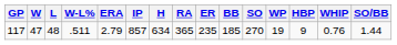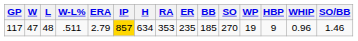 <table class="wikitable">
 <tr>
 <th><a href='#'>GP</a></th>
 <th><a href='#'>W</a></th>
 <th><a href='#'>L</a></th>
 <th><a href='#'>W-L%</a></th>
 <th><a href='#'>ERA</a></th>
 <th><a href='#'>IP</a></th>
 <th><a href='#'>H</a></th>
 <th><a href='#'>RA</a></th>
 <th><a href='#'>ER</a></th>
 <th><a href='#'>BB</a></th>
 <th><a href='#'>SO</a></th>
 <th><a href='#'>WP</a></th>
 <th><a href='#'>HBP</a></th>
 <th><a href='#'>WHIP</a></th>
 <th><a href='#'>SO/BB</a></th>
 </tr>
 <tr align=center>
 <td>117</td>
 <td>47</td>
 <td>48</td>
 <td>.511</td>
 <td>2.79</td>
-<td>857</td>
+<td style="background: gold;">857</td>
 <td>634</td>
-<td>365</td>
+<td>353</td>
 <td>235</td>
 <td>185</td>
 <td>270</td>
 <td>19</td>
 <td>9</td>
-<td>0.76</td>
-<td>1.44</td>
+<td>0.96</td>
+<td>1.46</td>
 </tr>
 </table>
